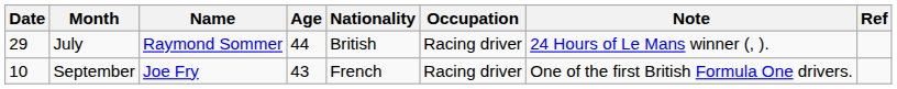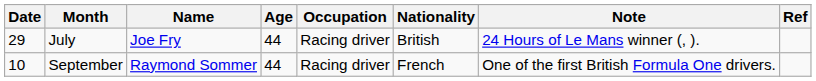 <table class="wikitable" style="font-size:85%;">
 <tr>
 <th>Date</th>
 <th>Month</th>
 <th>Name</th>
 <th>Age</th>
+<th>Occupation</th>
 <th>Nationality</th>
-<th>Occupation</th>
 <th>Note</th>
 <th>Ref</th>
 </tr>
 <tr>
 <td>29</td>
 <td>July</td>
-<td><a href='#'>Raymond Sommer</a></td>
+<td><a href='#'>Joe Fry</a></td>
 <td>44</td>
+<td>Racing driver</td>
 <td>British</td>
-<td>Racing driver</td>
 <td><a href='#'>24 Hours of Le Mans</a> winner (, ).</td>
 <td></td>
 </tr>
 <tr>
 <td>10</td>
 <td>September</td>
-<td><a href='#'>Joe Fry</a></td>
-<td>43</td>
+<td><a href='#'>Raymond Sommer</a></td>
+<td>44</td>
+<td>Racing driver</td>
 <td>French</td>
-<td>Racing driver</td>
 <td>One of the first British <a href='#'>Formula One</a> drivers.</td>
 <td></td>
 </tr>
 </table>
